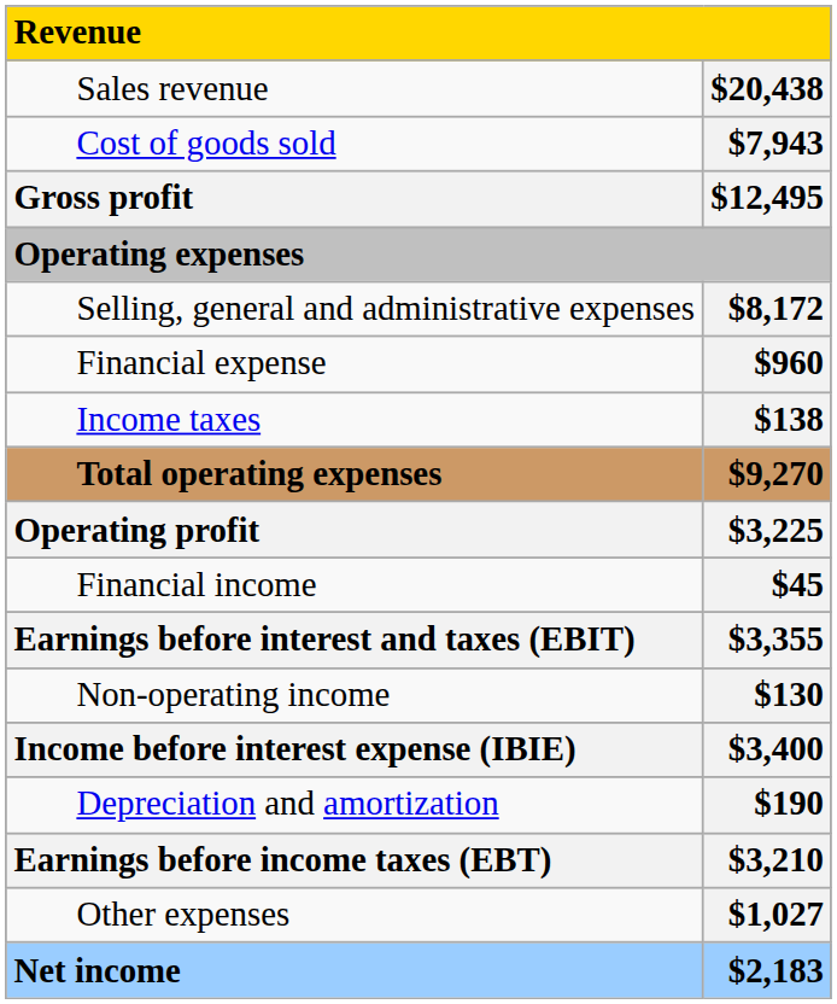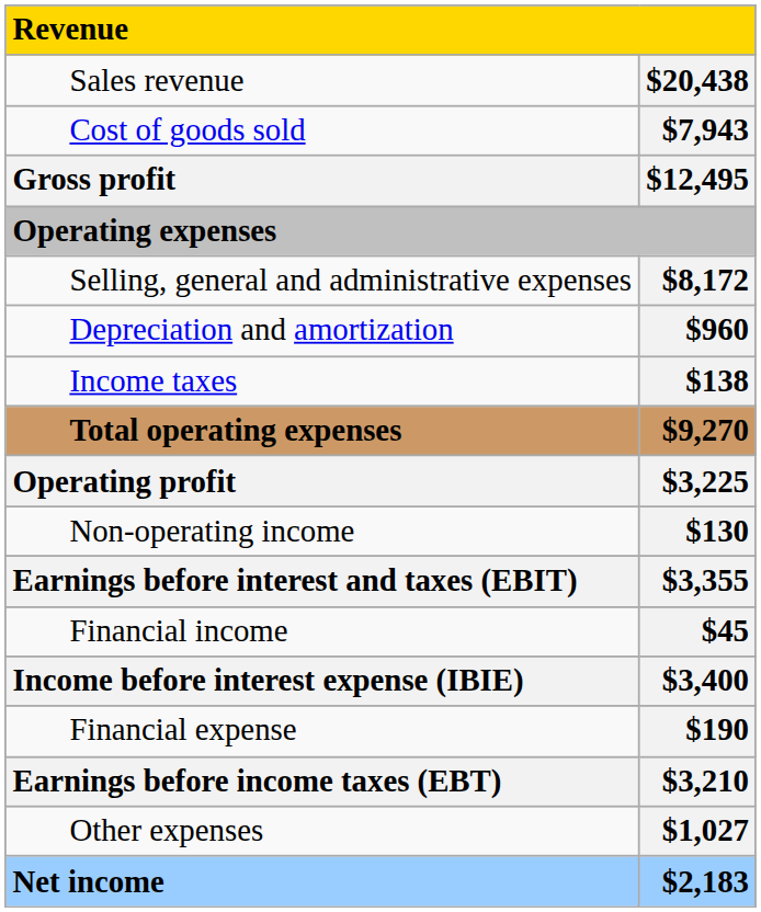 <table class="wikitable">
 <tr>
 <th style="text-align:left;background-color:#ffd700;" colspan="2">Revenue</th>
 </tr>
 <tr>
 <td style="padding-left:2.0em;">Sales revenue</td>
 <th style="text-align:right;">$20,438</th>
 </tr>
 <tr>
 <td style="padding-left:2.0em;"><a href='#'>Cost of goods sold</a></td>
 <th style="text-align:right;">$7,943</th>
 </tr>
 <tr>
 <th style="text-align:left;">Gross profit</th>
 <th style="text-align:right;">$12,495</th>
 </tr>
 <tr>
 <th style="text-align:left;background-color:#c0c0c0;" colspan="2">Operating expenses</th>
 </tr>
 <tr>
 <td style="padding-left:2.0em;">Selling, general and administrative expenses</td>
 <th style="text-align:right;">$8,172</th>
 </tr>
 <tr>
-<td style="padding-left:2.0em;">Financial expense</td>
+<td style="padding-left:2.0em;"><a href='#'>Depreciation</a> and <a href='#'>amortization</a></td>
 <th style="text-align:right;">$960</th>
 </tr>
 <tr>
 <td style="padding-left:2.0em;"><a href='#'>Income taxes</a></td>
 <th style="text-align:right;">$138</th>
 </tr>
 <tr>
 <td style="background-color:#cc9966; font-weight:bold;padding-left:2.0em;text-align:left;">Total operating expenses</td>
 <td style="background-color:#cc9966; font-weight:bold;text-align:right;">$9,270</td>
 </tr>
 <tr>
 <th style="text-align:left;">Operating profit</th>
 <th style="text-align:right;">$3,225</th>
 </tr>
 <tr>
-<td style="padding-left:2.0em;">Financial income</td>
-<th style="text-align:right;">$45</th>
+<td style="padding-left:2.0em;">Non-operating income</td>
+<th style="text-align:right;">$130</th>
 </tr>
 <tr>
 <th style="text-align:left;">Earnings before interest and taxes (EBIT)</th>
 <th style="text-align:right;">$3,355</th>
 </tr>
 <tr>
-<td style="padding-left:2.0em;">Non-operating income</td>
-<th style="text-align:right;">$130</th>
+<td style="padding-left:2.0em;">Financial income</td>
+<th style="text-align:right;">$45</th>
 </tr>
 <tr>
 <th style="text-align:left;">Income before interest expense (IBIE)</th>
 <th style="text-align:right;">$3,400</th>
 </tr>
 <tr>
-<td style="padding-left:2.0em;"><a href='#'>Depreciation</a> and <a href='#'>amortization</a></td>
+<td style="padding-left:2.0em;">Financial expense</td>
 <th style="text-align:right;">$190</th>
 </tr>
 <tr>
 <th style="text-align:left;">Earnings before income taxes (EBT)</th>
 <th style="text-align:right;">$3,210</th>
 </tr>
 <tr>
 <td style="padding-left:2.0em;">Other expenses</td>
 <th style="text-align:right;">$1,027</th>
 </tr>
 <tr>
 <th style="background-color:#9acdff;text-align:left;">Net income</th>
 <th style="background-color:#9acdff;text-align:right;">$2,183</th>
 </tr>
 </table>
